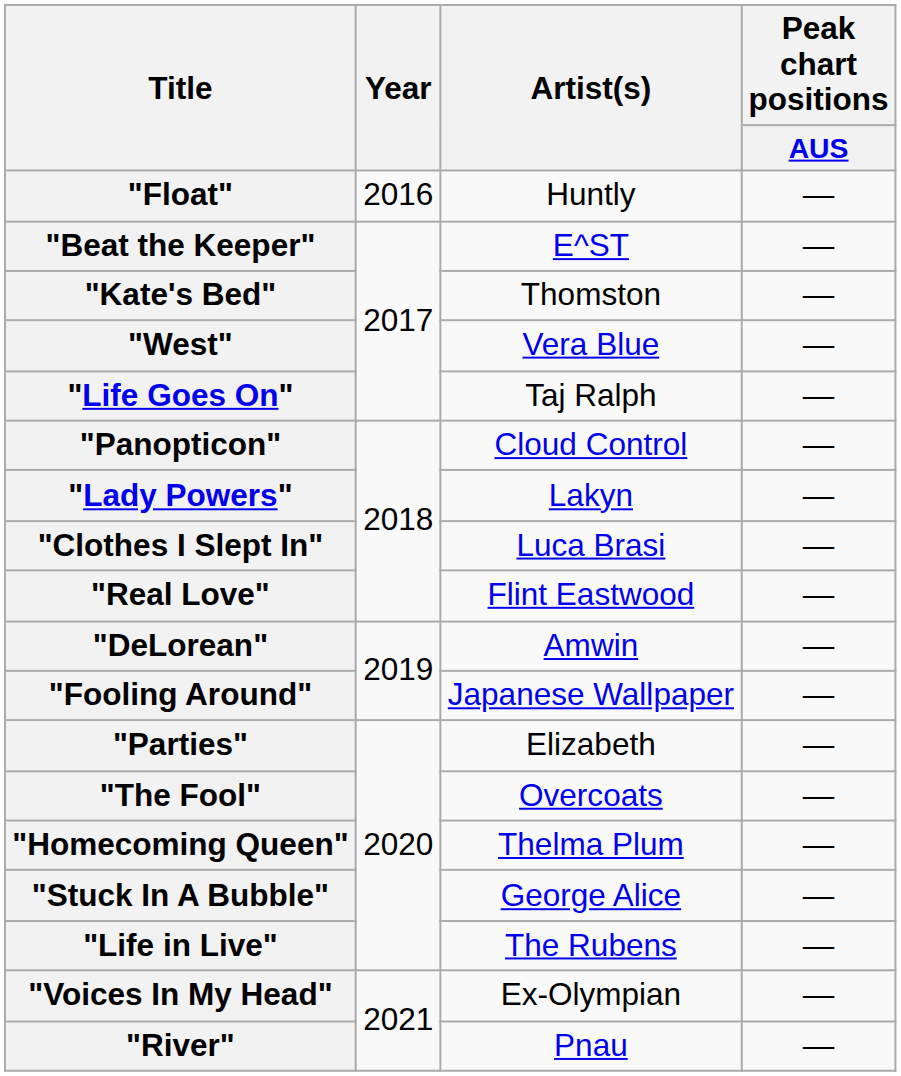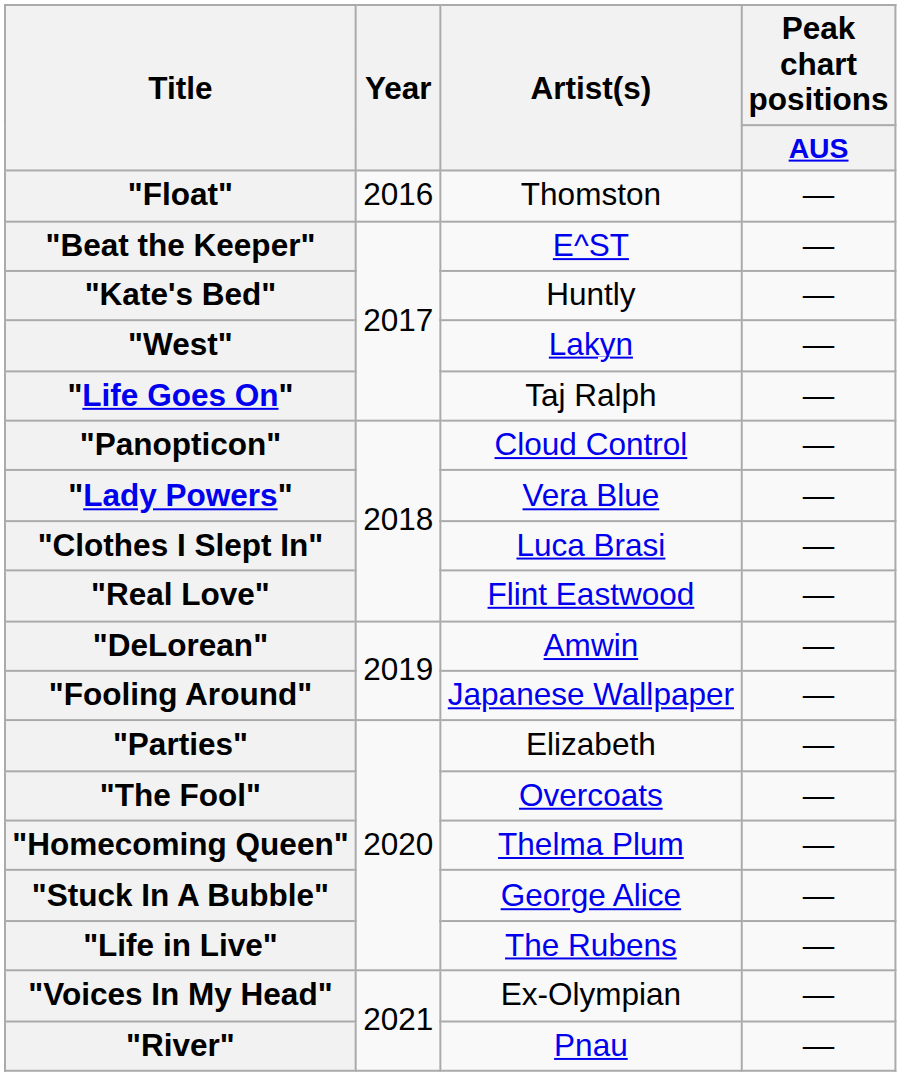 <table class="wikitable plainrowheaders" style="text-align:center;">
 <tr>
 <th scope="col" rowspan="2">Title</th>
 <th scope="col" rowspan="2">Year</th>
 <th scope="col" rowspan="2">Artist(s)</th>
 <th scope="col" colspan="1">Peak chart positions</th>
 </tr>
 <tr>
 <th scope="col" style="width:3em;font-size:90%;"><a href='#'>AUS</a><br></th>
 </tr>
 <tr>
 <th scope="row">"Float"</th>
 <td>2016</td>
-<td>Huntly</td>
+<td>Thomston</td>
 <td>—</td>
 </tr>
 <tr>
 <th scope="row">"Beat the Keeper"</th>
 <td rowspan="4">2017</td>
 <td><a href='#'>E^ST</a></td>
 <td>—</td>
 </tr>
 <tr>
 <th scope="row">"Kate's Bed"</th>
-<td>Thomston</td>
+<td>Huntly</td>
 <td>—</td>
 </tr>
 <tr>
 <th scope="row">"West"</th>
-<td><a href='#'>Vera Blue</a></td>
+<td><a href='#'>Lakyn</a></td>
 <td>—</td>
 </tr>
 <tr>
 <th scope="row">"<a href='#'>Life Goes On</a>"</th>
 <td>Taj Ralph</td>
 <td>—</td>
 </tr>
 <tr>
 <th scope="row">"Panopticon"</th>
 <td rowspan="4">2018</td>
 <td><a href='#'>Cloud Control</a></td>
 <td>—</td>
 </tr>
 <tr>
 <th scope="row">"<a href='#'>Lady Powers</a>"</th>
-<td><a href='#'>Lakyn</a></td>
+<td><a href='#'>Vera Blue</a></td>
 <td>—</td>
 </tr>
 <tr>
 <th scope="row">"Clothes I Slept In"</th>
 <td><a href='#'>Luca Brasi</a></td>
 <td>—</td>
 </tr>
 <tr>
 <th scope="row">"Real Love"</th>
 <td><a href='#'>Flint Eastwood</a></td>
 <td>—</td>
 </tr>
 <tr>
 <th scope="row">"DeLorean"</th>
 <td rowspan="2">2019</td>
 <td><a href='#'>Amwin</a></td>
 <td>—</td>
 </tr>
 <tr>
 <th scope="row">"Fooling Around"</th>
 <td><a href='#'>Japanese Wallpaper</a></td>
 <td>—</td>
 </tr>
 <tr>
 <th scope="row">"Parties"</th>
 <td rowspan="5">2020</td>
 <td>Elizabeth</td>
 <td>—</td>
 </tr>
 <tr>
 <th scope="row">"The Fool"</th>
 <td><a href='#'>Overcoats</a></td>
 <td>—</td>
 </tr>
 <tr>
 <th scope="row">"Homecoming Queen"</th>
 <td><a href='#'>Thelma Plum</a></td>
 <td>—</td>
 </tr>
 <tr>
 <th scope="row">"Stuck In A Bubble"</th>
 <td><a href='#'>George Alice</a></td>
 <td>—</td>
 </tr>
 <tr>
 <th scope="row">"Life in Live"</th>
 <td><a href='#'>The Rubens</a></td>
 <td>—</td>
 </tr>
 <tr>
 <th scope="row">"Voices In My Head"</th>
 <td rowspan="2">2021</td>
 <td>Ex-Olympian</td>
 <td>—</td>
 </tr>
 <tr>
 <th scope="row">"River"</th>
 <td><a href='#'>Pnau</a></td>
 <td>—</td>
 </tr>
 </table>
